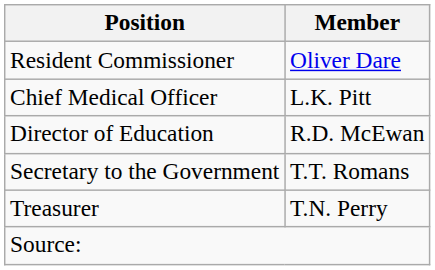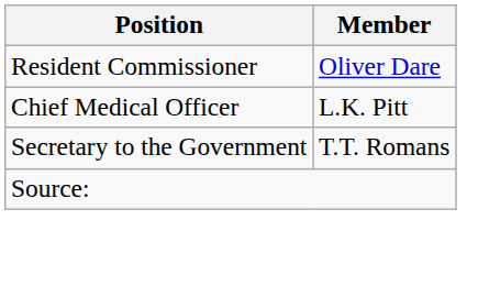 <table class=wikitable>
 <tr>
 <th>Position</th>
 <th>Member</th>
 </tr>
 <tr>
 <td>Resident Commissioner</td>
 <td><a href='#'>Oliver Dare</a></td>
 </tr>
 <tr>
 <td>Chief Medical Officer</td>
 <td>L.K. Pitt</td>
 </tr>
 <tr>
-<td>Director of Education</td>
-<td>R.D. McEwan</td>
-</tr>
-<tr>
 <td>Secretary to the Government</td>
 <td>T.T. Romans</td>
-</tr>
-<tr>
-<td>Treasurer</td>
-<td>T.N. Perry</td>
 </tr>
 <tr>
 <td colspan=2>Source: </td>
 </tr>
 </table>
